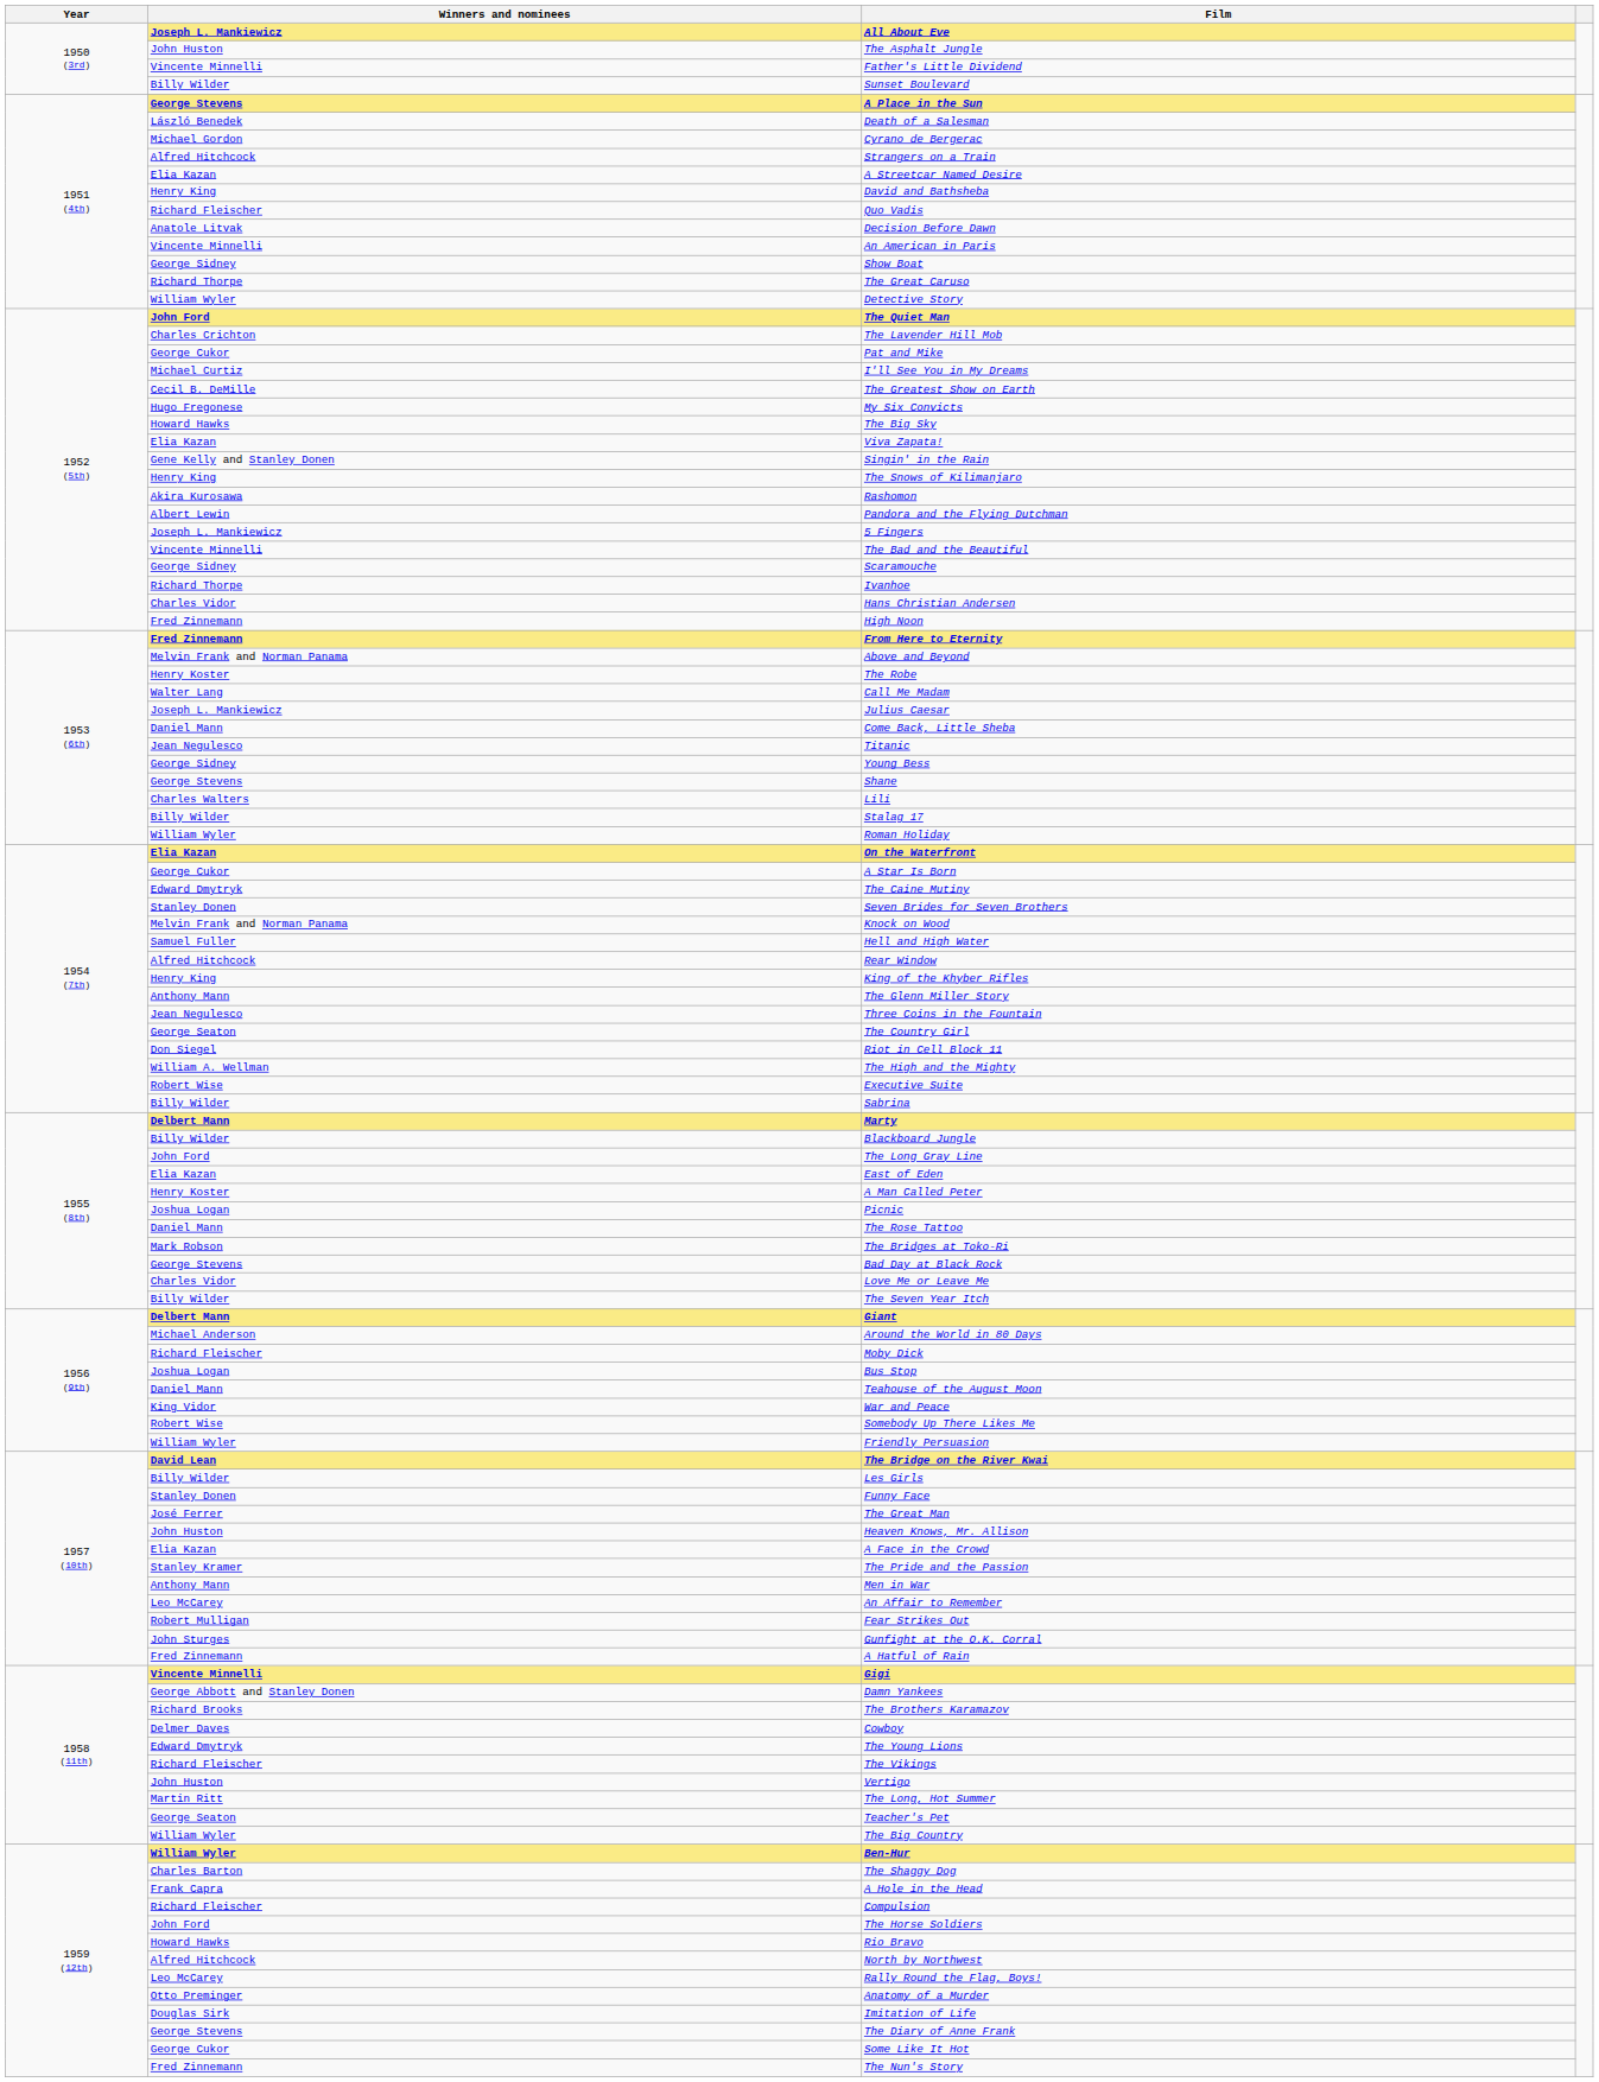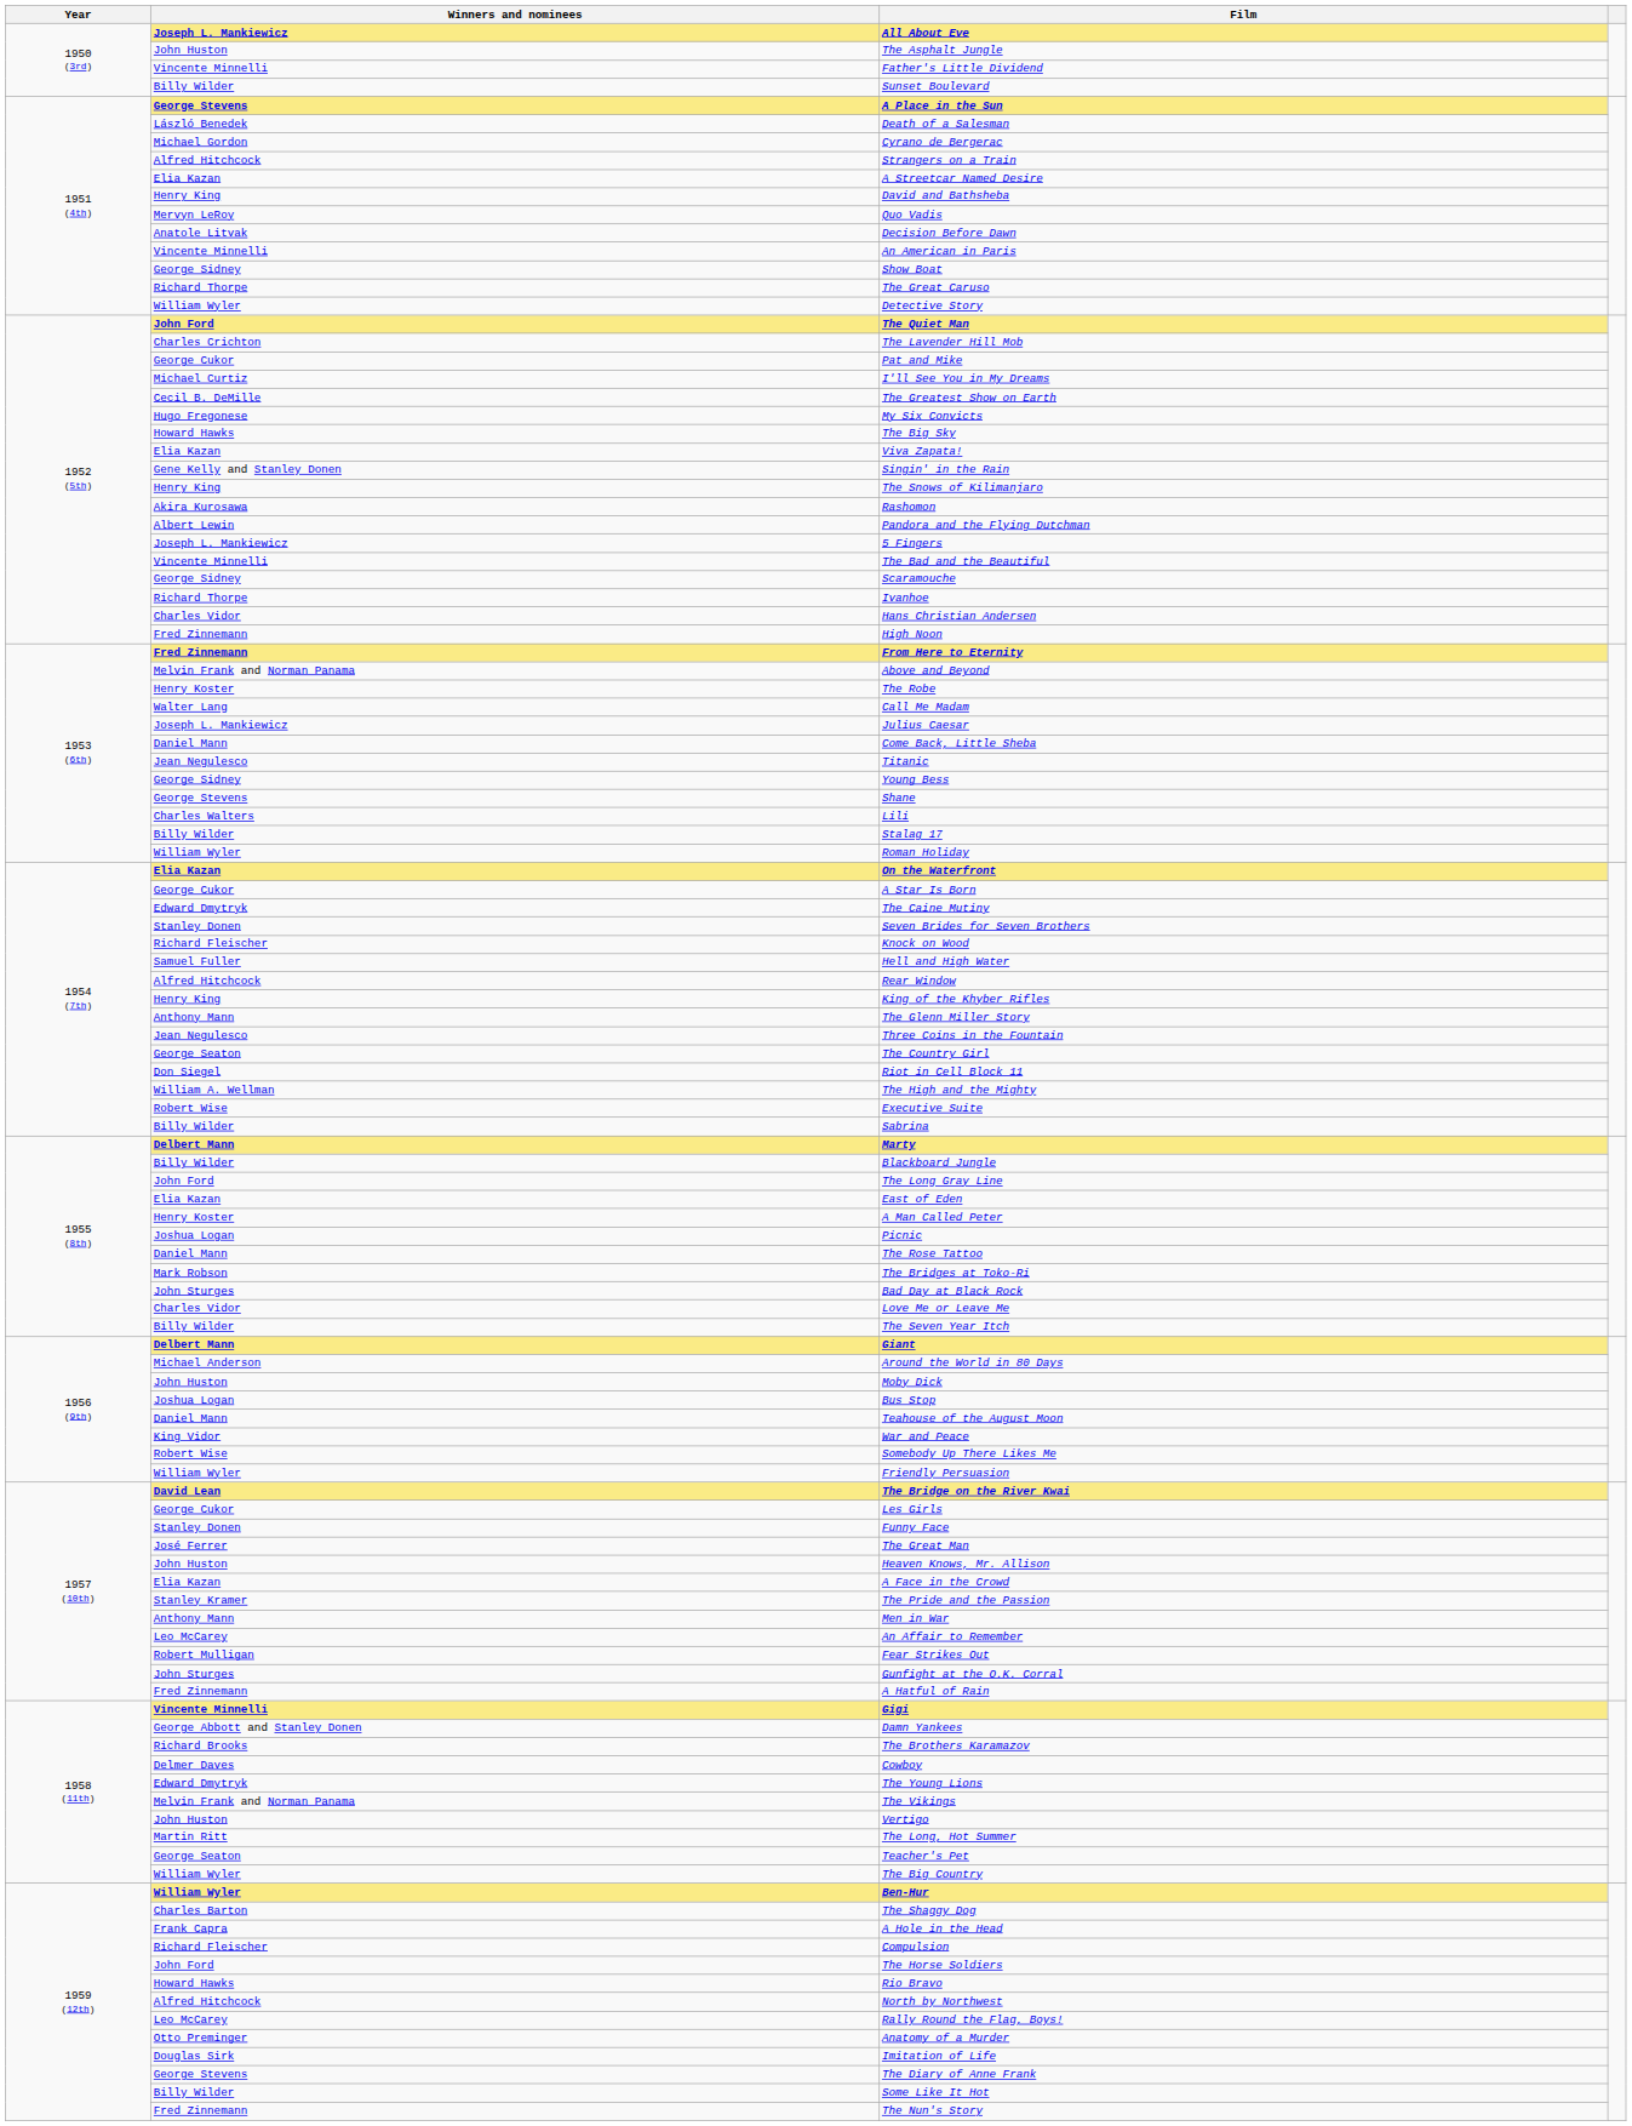 <table class="wikitable" width="95%" cellpadding="5">
 <tr>
 <th width="8%">Year</th>
 <th width="40%">Winners and nominees</th>
 <th width="40%">Film</th>
 <th width="1%"></th>
 </tr>
 <tr>
 <td rowspan="4" style="text-align:center;">1950<br><small>(<a href='#'>3rd</a>)</small></td>
 <td style="background:#FAEB86;"><strong><a href='#'>Joseph L. Mankiewicz</a></strong></td>
 <td style="background:#FAEB86;"><strong><em><a href='#'>All About Eve</a></em></strong></td>
 <td rowspan="4" style="text-align:center;"></td>
 </tr>
 <tr>
 <td><a href='#'>John Huston</a></td>
 <td><em><a href='#'>The Asphalt Jungle</a></em></td>
 </tr>
 <tr>
 <td><a href='#'>Vincente Minnelli</a></td>
 <td><em><a href='#'>Father's Little Dividend</a></em></td>
 </tr>
 <tr>
 <td><a href='#'>Billy Wilder</a></td>
 <td><em><a href='#'>Sunset Boulevard</a></em></td>
 </tr>
 <tr>
 <td rowspan="12" style="text-align:center;">1951<br><small>(<a href='#'>4th</a>)</small></td>
 <td style="background:#FAEB86;"><strong><a href='#'>George Stevens</a></strong></td>
 <td style="background:#FAEB86;"><strong><em><a href='#'>A Place in the Sun</a></em></strong></td>
 <td rowspan="12" style="text-align:center;"></td>
 </tr>
 <tr>
 <td><a href='#'>László Benedek</a></td>
 <td><em><a href='#'>Death of a Salesman</a></em></td>
 </tr>
 <tr>
 <td><a href='#'>Michael Gordon</a></td>
 <td><em><a href='#'>Cyrano de Bergerac</a></em></td>
 </tr>
 <tr>
 <td><a href='#'>Alfred Hitchcock</a></td>
 <td><em><a href='#'>Strangers on a Train</a></em></td>
 </tr>
 <tr>
 <td><a href='#'>Elia Kazan</a></td>
 <td><em><a href='#'>A Streetcar Named Desire</a></em></td>
 </tr>
 <tr>
 <td><a href='#'>Henry King</a></td>
 <td><em><a href='#'>David and Bathsheba</a></em></td>
 </tr>
 <tr>
-<td><a href='#'>Richard Fleischer</a></td>
+<td><a href='#'>Mervyn LeRoy</a></td>
 <td><em><a href='#'>Quo Vadis</a></em></td>
 </tr>
 <tr>
 <td><a href='#'>Anatole Litvak</a></td>
 <td><em><a href='#'>Decision Before Dawn</a></em></td>
 </tr>
 <tr>
 <td><a href='#'>Vincente Minnelli</a></td>
 <td><em><a href='#'>An American in Paris</a></em></td>
 </tr>
 <tr>
 <td><a href='#'>George Sidney</a></td>
 <td><em><a href='#'>Show Boat</a></em></td>
 </tr>
 <tr>
 <td><a href='#'>Richard Thorpe</a></td>
 <td><em><a href='#'>The Great Caruso</a></em></td>
 </tr>
 <tr>
 <td><a href='#'>William Wyler</a></td>
 <td><em><a href='#'>Detective Story</a></em></td>
 </tr>
 <tr>
 <td rowspan="18" style="text-align:center;">1952<br><small>(<a href='#'>5th</a>)</small></td>
 <td style="background:#FAEB86;"><strong><a href='#'>John Ford</a></strong></td>
 <td style="background:#FAEB86;"><strong><em><a href='#'>The Quiet Man</a></em></strong></td>
 <td rowspan="18" style="text-align:center;"></td>
 </tr>
 <tr>
 <td><a href='#'>Charles Crichton</a></td>
 <td><em><a href='#'>The Lavender Hill Mob</a></em></td>
 </tr>
 <tr>
 <td><a href='#'>George Cukor</a></td>
 <td><em><a href='#'>Pat and Mike</a></em></td>
 </tr>
 <tr>
 <td><a href='#'>Michael Curtiz</a></td>
 <td><em><a href='#'>I'll See You in My Dreams</a></em></td>
 </tr>
 <tr>
 <td><a href='#'>Cecil B. DeMille</a></td>
 <td><em><a href='#'>The Greatest Show on Earth</a></em></td>
 </tr>
 <tr>
 <td><a href='#'>Hugo Fregonese</a></td>
 <td><em><a href='#'>My Six Convicts</a></em></td>
 </tr>
 <tr>
 <td><a href='#'>Howard Hawks</a></td>
 <td><em><a href='#'>The Big Sky</a></em></td>
 </tr>
 <tr>
 <td><a href='#'>Elia Kazan</a></td>
 <td><em><a href='#'>Viva Zapata!</a></em></td>
 </tr>
 <tr>
 <td><a href='#'>Gene Kelly</a> and <a href='#'>Stanley Donen</a></td>
 <td><em><a href='#'>Singin' in the Rain</a></em></td>
 </tr>
 <tr>
 <td><a href='#'>Henry King</a></td>
 <td><em><a href='#'>The Snows of Kilimanjaro</a></em></td>
 </tr>
 <tr>
 <td><a href='#'>Akira Kurosawa</a></td>
 <td><em><a href='#'>Rashomon</a></em></td>
 </tr>
 <tr>
 <td><a href='#'>Albert Lewin</a></td>
 <td><em><a href='#'>Pandora and the Flying Dutchman</a></em></td>
 </tr>
 <tr>
 <td><a href='#'>Joseph L. Mankiewicz</a></td>
 <td><em><a href='#'>5 Fingers</a></em></td>
 </tr>
 <tr>
 <td><a href='#'>Vincente Minnelli</a></td>
 <td><em><a href='#'>The Bad and the Beautiful</a></em></td>
 </tr>
 <tr>
 <td><a href='#'>George Sidney</a></td>
 <td><em><a href='#'>Scaramouche</a></em></td>
 </tr>
 <tr>
 <td><a href='#'>Richard Thorpe</a></td>
 <td><em><a href='#'>Ivanhoe</a></em></td>
 </tr>
 <tr>
 <td><a href='#'>Charles Vidor</a></td>
 <td><em><a href='#'>Hans Christian Andersen</a></em></td>
 </tr>
 <tr>
 <td><a href='#'>Fred Zinnemann</a></td>
 <td><em><a href='#'>High Noon</a></em></td>
 </tr>
 <tr>
 <td rowspan="12" style="text-align:center;">1953<br><small>(<a href='#'>6th</a>)</small></td>
 <td style="background:#FAEB86;"><strong><a href='#'>Fred Zinnemann</a></strong></td>
 <td style="background:#FAEB86;"><strong><em><a href='#'>From Here to Eternity</a></em></strong></td>
 <td rowspan="12" style="text-align:center;"></td>
 </tr>
 <tr>
 <td><a href='#'>Melvin Frank</a> and <a href='#'>Norman Panama</a></td>
 <td><em><a href='#'>Above and Beyond</a></em></td>
 </tr>
 <tr>
 <td><a href='#'>Henry Koster</a></td>
 <td><em><a href='#'>The Robe</a></em></td>
 </tr>
 <tr>
 <td><a href='#'>Walter Lang</a></td>
 <td><em><a href='#'>Call Me Madam</a></em></td>
 </tr>
 <tr>
 <td><a href='#'>Joseph L. Mankiewicz</a></td>
 <td><em><a href='#'>Julius Caesar</a></em></td>
 </tr>
 <tr>
 <td><a href='#'>Daniel Mann</a></td>
 <td><em><a href='#'>Come Back, Little Sheba</a></em></td>
 </tr>
 <tr>
 <td><a href='#'>Jean Negulesco</a></td>
 <td><em><a href='#'>Titanic</a></em></td>
 </tr>
 <tr>
 <td><a href='#'>George Sidney</a></td>
 <td><em><a href='#'>Young Bess</a></em></td>
 </tr>
 <tr>
 <td><a href='#'>George Stevens</a></td>
 <td><em><a href='#'>Shane</a></em></td>
 </tr>
 <tr>
 <td><a href='#'>Charles Walters</a></td>
 <td><em><a href='#'>Lili</a></em></td>
 </tr>
 <tr>
 <td><a href='#'>Billy Wilder</a></td>
 <td><em><a href='#'>Stalag 17</a></em></td>
 </tr>
 <tr>
 <td><a href='#'>William Wyler</a></td>
 <td><em><a href='#'>Roman Holiday</a></em></td>
 </tr>
 <tr>
 <td rowspan="15" style="text-align:center;">1954<br><small>(<a href='#'>7th</a>)</small></td>
 <td style="background:#FAEB86;"><strong><a href='#'>Elia Kazan</a></strong></td>
 <td style="background:#FAEB86;"><strong><em><a href='#'>On the Waterfront</a></em></strong></td>
 <td rowspan="15" style="text-align:center;"></td>
 </tr>
 <tr>
 <td><a href='#'>George Cukor</a></td>
 <td><em><a href='#'>A Star Is Born</a></em></td>
 </tr>
 <tr>
 <td><a href='#'>Edward Dmytryk</a></td>
 <td><em><a href='#'>The Caine Mutiny</a></em></td>
 </tr>
 <tr>
 <td><a href='#'>Stanley Donen</a></td>
 <td><em><a href='#'>Seven Brides for Seven Brothers</a></em></td>
 </tr>
 <tr>
-<td><a href='#'>Melvin Frank</a> and <a href='#'>Norman Panama</a></td>
+<td><a href='#'>Richard Fleischer</a></td>
 <td><em><a href='#'>Knock on Wood</a></em></td>
 </tr>
 <tr>
 <td><a href='#'>Samuel Fuller</a></td>
 <td><em><a href='#'>Hell and High Water</a></em></td>
 </tr>
 <tr>
 <td><a href='#'>Alfred Hitchcock</a></td>
 <td><em><a href='#'>Rear Window</a></em></td>
 </tr>
 <tr>
 <td><a href='#'>Henry King</a></td>
 <td><em><a href='#'>King of the Khyber Rifles</a></em></td>
 </tr>
 <tr>
 <td><a href='#'>Anthony Mann</a></td>
 <td><em><a href='#'>The Glenn Miller Story</a></em></td>
 </tr>
 <tr>
 <td><a href='#'>Jean Negulesco</a></td>
 <td><em><a href='#'>Three Coins in the Fountain</a></em></td>
 </tr>
 <tr>
 <td><a href='#'>George Seaton</a></td>
 <td><em><a href='#'>The Country Girl</a></em></td>
 </tr>
 <tr>
 <td><a href='#'>Don Siegel</a></td>
 <td><em><a href='#'>Riot in Cell Block 11</a></em></td>
 </tr>
 <tr>
 <td><a href='#'>William A. Wellman</a></td>
 <td><em><a href='#'>The High and the Mighty</a></em></td>
 </tr>
 <tr>
 <td><a href='#'>Robert Wise</a></td>
 <td><em><a href='#'>Executive Suite</a></em></td>
 </tr>
 <tr>
 <td><a href='#'>Billy Wilder</a></td>
 <td><em><a href='#'>Sabrina</a></em></td>
 </tr>
 <tr>
 <td rowspan="11" style="text-align:center;">1955<br><small>(<a href='#'>8th</a>)</small></td>
 <td style="background:#FAEB86;"><strong><a href='#'>Delbert Mann</a></strong></td>
 <td style="background:#FAEB86;"><strong><em><a href='#'>Marty</a></em></strong></td>
 <td rowspan="11" style="text-align:center;"></td>
 </tr>
 <tr>
 <td><a href='#'>Billy Wilder</a></td>
 <td><em><a href='#'>Blackboard Jungle</a></em></td>
 </tr>
 <tr>
 <td><a href='#'>John Ford</a></td>
 <td><em><a href='#'>The Long Gray Line</a></em></td>
 </tr>
 <tr>
 <td><a href='#'>Elia Kazan</a></td>
 <td><em><a href='#'>East of Eden</a></em></td>
 </tr>
 <tr>
 <td><a href='#'>Henry Koster</a></td>
 <td><em><a href='#'>A Man Called Peter</a></em></td>
 </tr>
 <tr>
 <td><a href='#'>Joshua Logan</a></td>
 <td><em><a href='#'>Picnic</a></em></td>
 </tr>
 <tr>
 <td><a href='#'>Daniel Mann</a></td>
 <td><em><a href='#'>The Rose Tattoo</a></em></td>
 </tr>
 <tr>
 <td><a href='#'>Mark Robson</a></td>
 <td><em><a href='#'>The Bridges at Toko-Ri</a></em></td>
 </tr>
 <tr>
-<td><a href='#'>George Stevens</a></td>
+<td><a href='#'>John Sturges</a></td>
 <td><em><a href='#'>Bad Day at Black Rock</a></em></td>
 </tr>
 <tr>
 <td><a href='#'>Charles Vidor</a></td>
 <td><em><a href='#'>Love Me or Leave Me</a></em></td>
 </tr>
 <tr>
 <td><a href='#'>Billy Wilder</a></td>
 <td><em><a href='#'>The Seven Year Itch</a></em></td>
 </tr>
 <tr>
 <td rowspan="8" style="text-align:center;">1956<br><small>(<a href='#'>9th</a>)</small></td>
 <td style="background:#FAEB86;"><strong><a href='#'>Delbert Mann</a></strong></td>
 <td style="background:#FAEB86;"><strong><em><a href='#'>Giant</a></em></strong></td>
 <td rowspan="8" style="text-align:center;"></td>
 </tr>
 <tr>
 <td><a href='#'>Michael Anderson</a></td>
 <td><em><a href='#'>Around the World in 80 Days</a></em></td>
 </tr>
 <tr>
-<td><a href='#'>Richard Fleischer</a></td>
+<td><a href='#'>John Huston</a></td>
 <td><em><a href='#'>Moby Dick</a></em></td>
 </tr>
 <tr>
 <td><a href='#'>Joshua Logan</a></td>
 <td><em><a href='#'>Bus Stop</a></em></td>
 </tr>
 <tr>
 <td><a href='#'>Daniel Mann</a></td>
 <td><em><a href='#'>Teahouse of the August Moon</a></em></td>
 </tr>
 <tr>
 <td><a href='#'>King Vidor</a></td>
 <td><em><a href='#'>War and Peace</a></em></td>
 </tr>
 <tr>
 <td><a href='#'>Robert Wise</a></td>
 <td><em><a href='#'>Somebody Up There Likes Me</a></em></td>
 </tr>
 <tr>
 <td><a href='#'>William Wyler</a></td>
 <td><em><a href='#'>Friendly Persuasion</a></em></td>
 </tr>
 <tr>
 <td rowspan="12" style="text-align:center;">1957<br><small>(<a href='#'>10th</a>)</small></td>
 <td style="background:#FAEB86;"><strong><a href='#'>David Lean</a></strong></td>
 <td style="background:#FAEB86;"><strong><em><a href='#'>The Bridge on the River Kwai</a></em></strong></td>
 <td rowspan="12" style="text-align:center;"></td>
 </tr>
 <tr>
-<td><a href='#'>Billy Wilder</a></td>
+<td><a href='#'>George Cukor</a></td>
 <td><em><a href='#'>Les Girls</a></em></td>
 </tr>
 <tr>
 <td><a href='#'>Stanley Donen</a></td>
 <td><em><a href='#'>Funny Face</a></em></td>
 </tr>
 <tr>
 <td><a href='#'>José Ferrer</a></td>
 <td><em><a href='#'>The Great Man</a></em></td>
 </tr>
 <tr>
 <td><a href='#'>John Huston</a></td>
 <td><em><a href='#'>Heaven Knows, Mr. Allison</a></em></td>
 </tr>
 <tr>
 <td><a href='#'>Elia Kazan</a></td>
 <td><em><a href='#'>A Face in the Crowd</a></em></td>
 </tr>
 <tr>
 <td><a href='#'>Stanley Kramer</a></td>
 <td><em><a href='#'>The Pride and the Passion</a></em></td>
 </tr>
 <tr>
 <td><a href='#'>Anthony Mann</a></td>
 <td><em><a href='#'>Men in War</a></em></td>
 </tr>
 <tr>
 <td><a href='#'>Leo McCarey</a></td>
 <td><em><a href='#'>An Affair to Remember</a></em></td>
 </tr>
 <tr>
 <td><a href='#'>Robert Mulligan</a></td>
 <td><em><a href='#'>Fear Strikes Out</a></em></td>
 </tr>
 <tr>
 <td><a href='#'>John Sturges</a></td>
 <td><em><a href='#'>Gunfight at the O.K. Corral</a></em></td>
 </tr>
 <tr>
 <td><a href='#'>Fred Zinnemann</a></td>
 <td><em><a href='#'>A Hatful of Rain</a></em></td>
 </tr>
 <tr>
 <td rowspan="10" style="text-align:center;">1958<br><small>(<a href='#'>11th</a>)</small></td>
 <td style="background:#FAEB86;"><strong><a href='#'>Vincente Minnelli</a></strong></td>
 <td style="background:#FAEB86;"><strong><em><a href='#'>Gigi</a></em></strong></td>
 <td rowspan="10" style="text-align:center;"></td>
 </tr>
 <tr>
 <td><a href='#'>George Abbott</a> and <a href='#'>Stanley Donen</a></td>
 <td><em><a href='#'>Damn Yankees</a></em></td>
 </tr>
 <tr>
 <td><a href='#'>Richard Brooks</a></td>
 <td><em><a href='#'>The Brothers Karamazov</a></em></td>
 </tr>
 <tr>
 <td><a href='#'>Delmer Daves</a></td>
 <td><em><a href='#'>Cowboy</a></em></td>
 </tr>
 <tr>
 <td><a href='#'>Edward Dmytryk</a></td>
 <td><em><a href='#'>The Young Lions</a></em></td>
 </tr>
 <tr>
-<td><a href='#'>Richard Fleischer</a></td>
+<td><a href='#'>Melvin Frank</a> and <a href='#'>Norman Panama</a></td>
 <td><em><a href='#'>The Vikings</a></em></td>
 </tr>
 <tr>
 <td><a href='#'>John Huston</a></td>
 <td><em><a href='#'>Vertigo</a></em></td>
 </tr>
 <tr>
 <td><a href='#'>Martin Ritt</a></td>
 <td><em><a href='#'>The Long, Hot Summer</a></em></td>
 </tr>
 <tr>
 <td><a href='#'>George Seaton</a></td>
 <td><em><a href='#'>Teacher's Pet</a></em></td>
 </tr>
 <tr>
 <td><a href='#'>William Wyler</a></td>
 <td><em><a href='#'>The Big Country</a></em></td>
 </tr>
 <tr>
 <td rowspan="13" style="text-align:center;">1959<br><small>(<a href='#'>12th</a>)</small></td>
 <td style="background:#FAEB86;"><strong><a href='#'>William Wyler</a></strong></td>
 <td style="background:#FAEB86;"><strong><em><a href='#'>Ben-Hur</a></em></strong></td>
 <td rowspan="13" style="text-align:center;"></td>
 </tr>
 <tr>
 <td><a href='#'>Charles Barton</a></td>
 <td><em><a href='#'>The Shaggy Dog</a></em></td>
 </tr>
 <tr>
 <td><a href='#'>Frank Capra</a></td>
 <td><em><a href='#'>A Hole in the Head</a></em></td>
 </tr>
 <tr>
 <td><a href='#'>Richard Fleischer</a></td>
 <td><em><a href='#'>Compulsion</a></em></td>
 </tr>
 <tr>
 <td><a href='#'>John Ford</a></td>
 <td><em><a href='#'>The Horse Soldiers</a></em></td>
 </tr>
 <tr>
 <td><a href='#'>Howard Hawks</a></td>
 <td><em><a href='#'>Rio Bravo</a></em></td>
 </tr>
 <tr>
 <td><a href='#'>Alfred Hitchcock</a></td>
 <td><em><a href='#'>North by Northwest</a></em></td>
 </tr>
 <tr>
 <td><a href='#'>Leo McCarey</a></td>
 <td><em><a href='#'>Rally Round the Flag, Boys!</a></em></td>
 </tr>
 <tr>
 <td><a href='#'>Otto Preminger</a></td>
 <td><em><a href='#'>Anatomy of a Murder</a></em></td>
 </tr>
 <tr>
 <td><a href='#'>Douglas Sirk</a></td>
 <td><em><a href='#'>Imitation of Life</a></em></td>
 </tr>
 <tr>
 <td><a href='#'>George Stevens</a></td>
 <td><em><a href='#'>The Diary of Anne Frank</a></em></td>
 </tr>
 <tr>
-<td><a href='#'>George Cukor</a></td>
+<td><a href='#'>Billy Wilder</a></td>
 <td><em><a href='#'>Some Like It Hot</a></em></td>
 </tr>
 <tr>
 <td><a href='#'>Fred Zinnemann</a></td>
 <td><em><a href='#'>The Nun's Story</a></em></td>
 </tr>
 </table>
